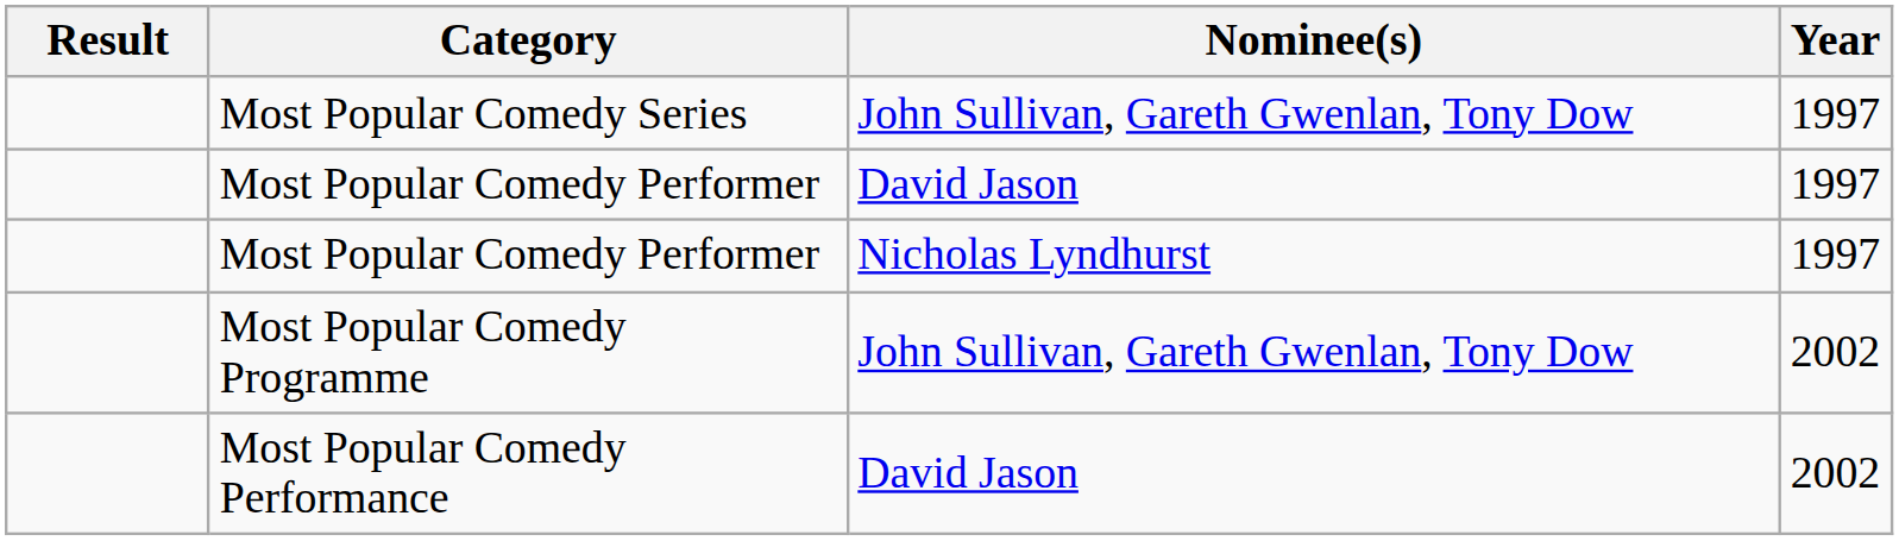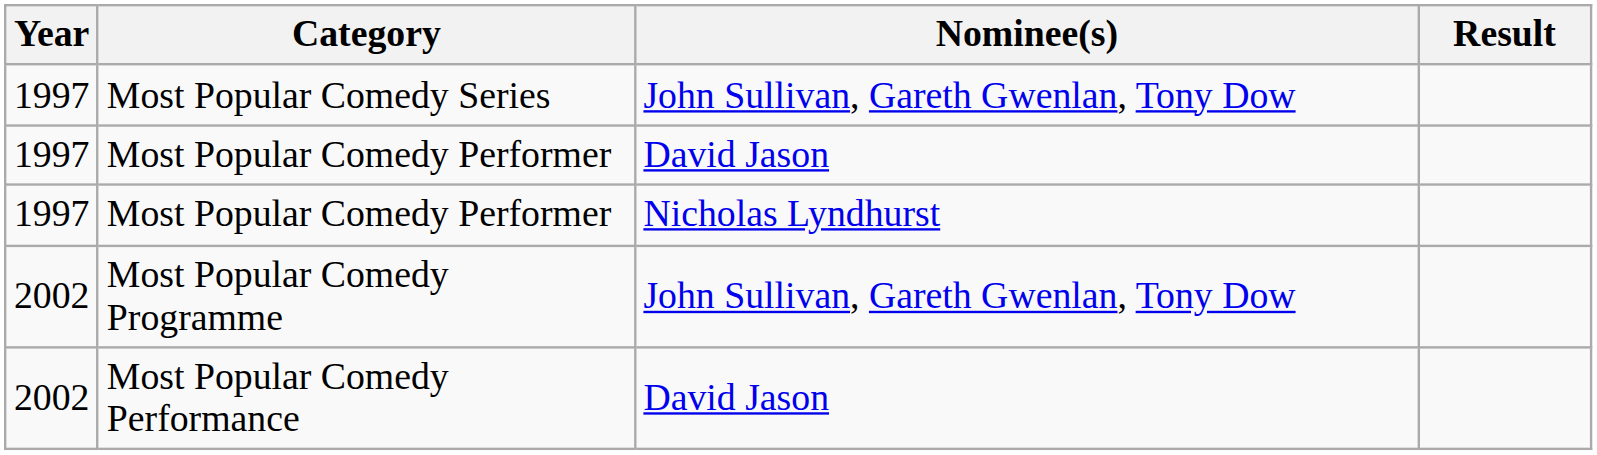 <table class="wikitable">
 <tr>
-<th width="65">Result</th>
+<th>Year</th>
 <th width="220">Category</th>
 <th width="325">Nominee(s)</th>
-<th>Year</th>
+<th width="65">Result</th>
 </tr>
 <tr>
-<td></td>
+<td>1997</td>
 <td>Most Popular Comedy Series</td>
 <td><a href='#'>John Sullivan</a>, <a href='#'>Gareth Gwenlan</a>, <a href='#'>Tony Dow</a></td>
-<td>1997</td>
+<td></td>
 </tr>
 <tr>
-<td></td>
+<td>1997</td>
 <td>Most Popular Comedy Performer</td>
 <td><a href='#'>David Jason</a></td>
-<td>1997</td>
+<td></td>
 </tr>
 <tr>
-<td></td>
+<td>1997</td>
 <td>Most Popular Comedy Performer</td>
 <td><a href='#'>Nicholas Lyndhurst</a></td>
-<td>1997</td>
+<td></td>
 </tr>
 <tr>
-<td></td>
+<td>2002</td>
 <td>Most Popular Comedy Programme</td>
 <td><a href='#'>John Sullivan</a>, <a href='#'>Gareth Gwenlan</a>, <a href='#'>Tony Dow</a></td>
-<td>2002</td>
+<td></td>
 </tr>
 <tr>
-<td></td>
+<td>2002</td>
 <td>Most Popular Comedy Performance</td>
 <td><a href='#'>David Jason</a></td>
-<td>2002</td>
+<td></td>
 </tr>
 </table>
